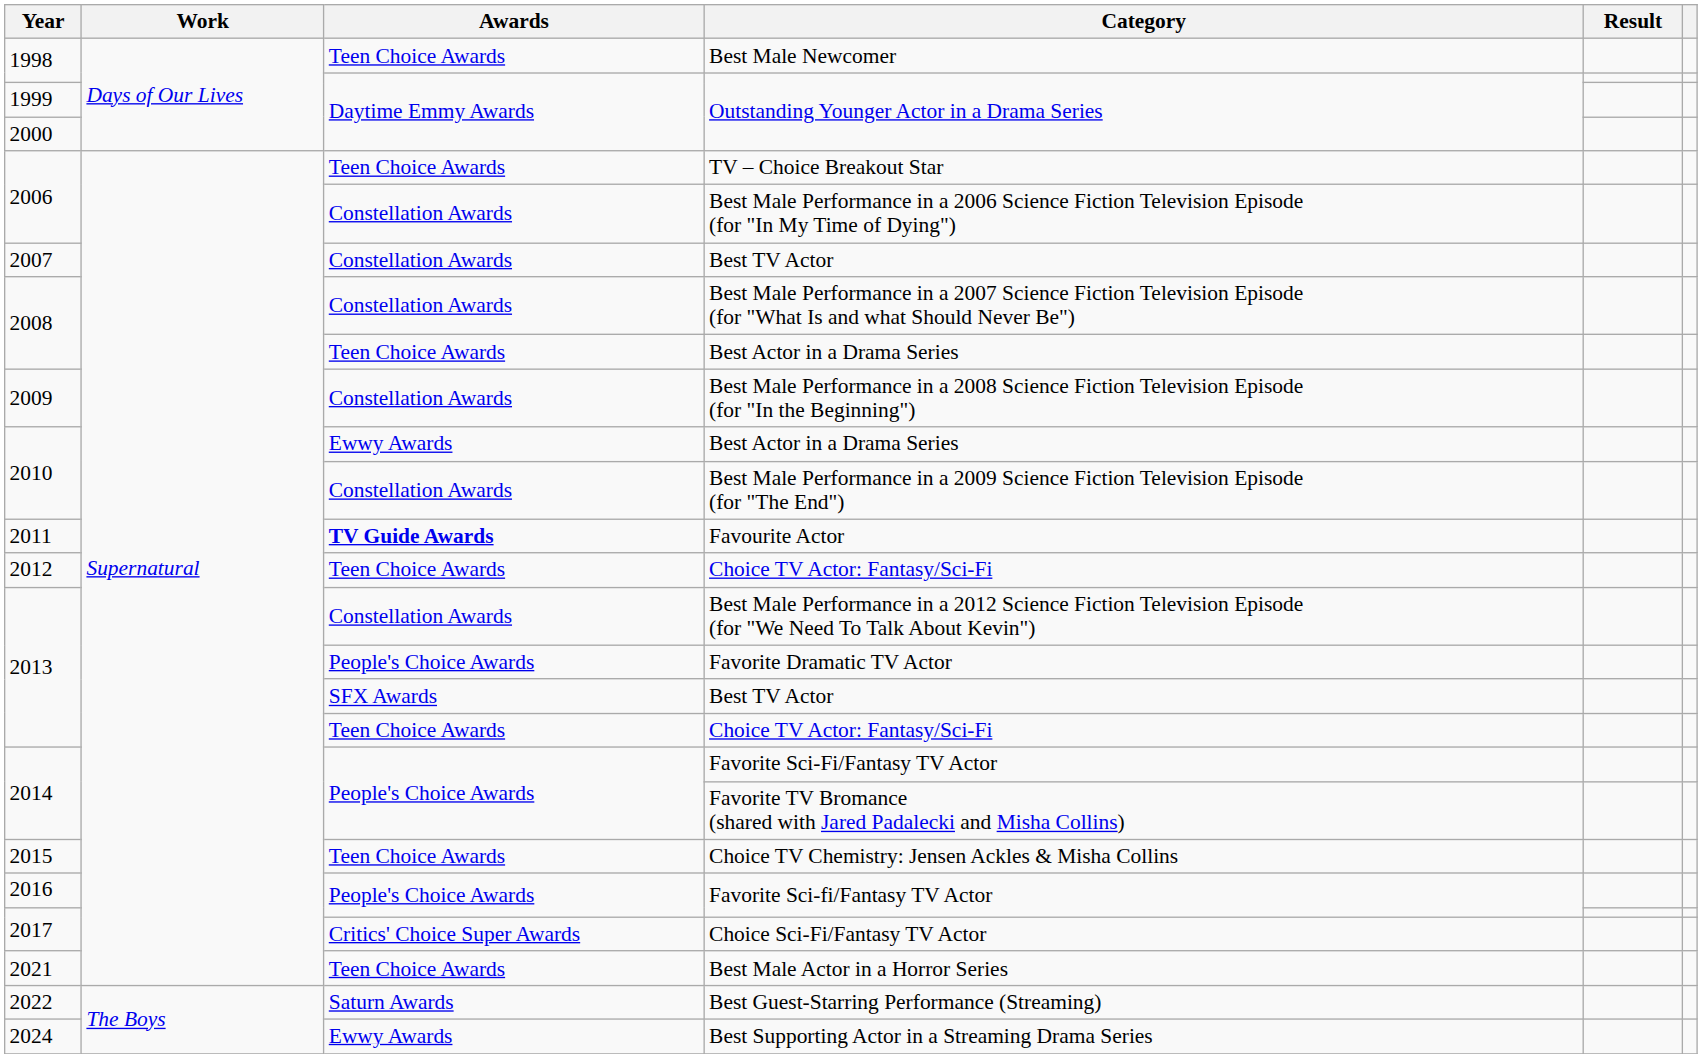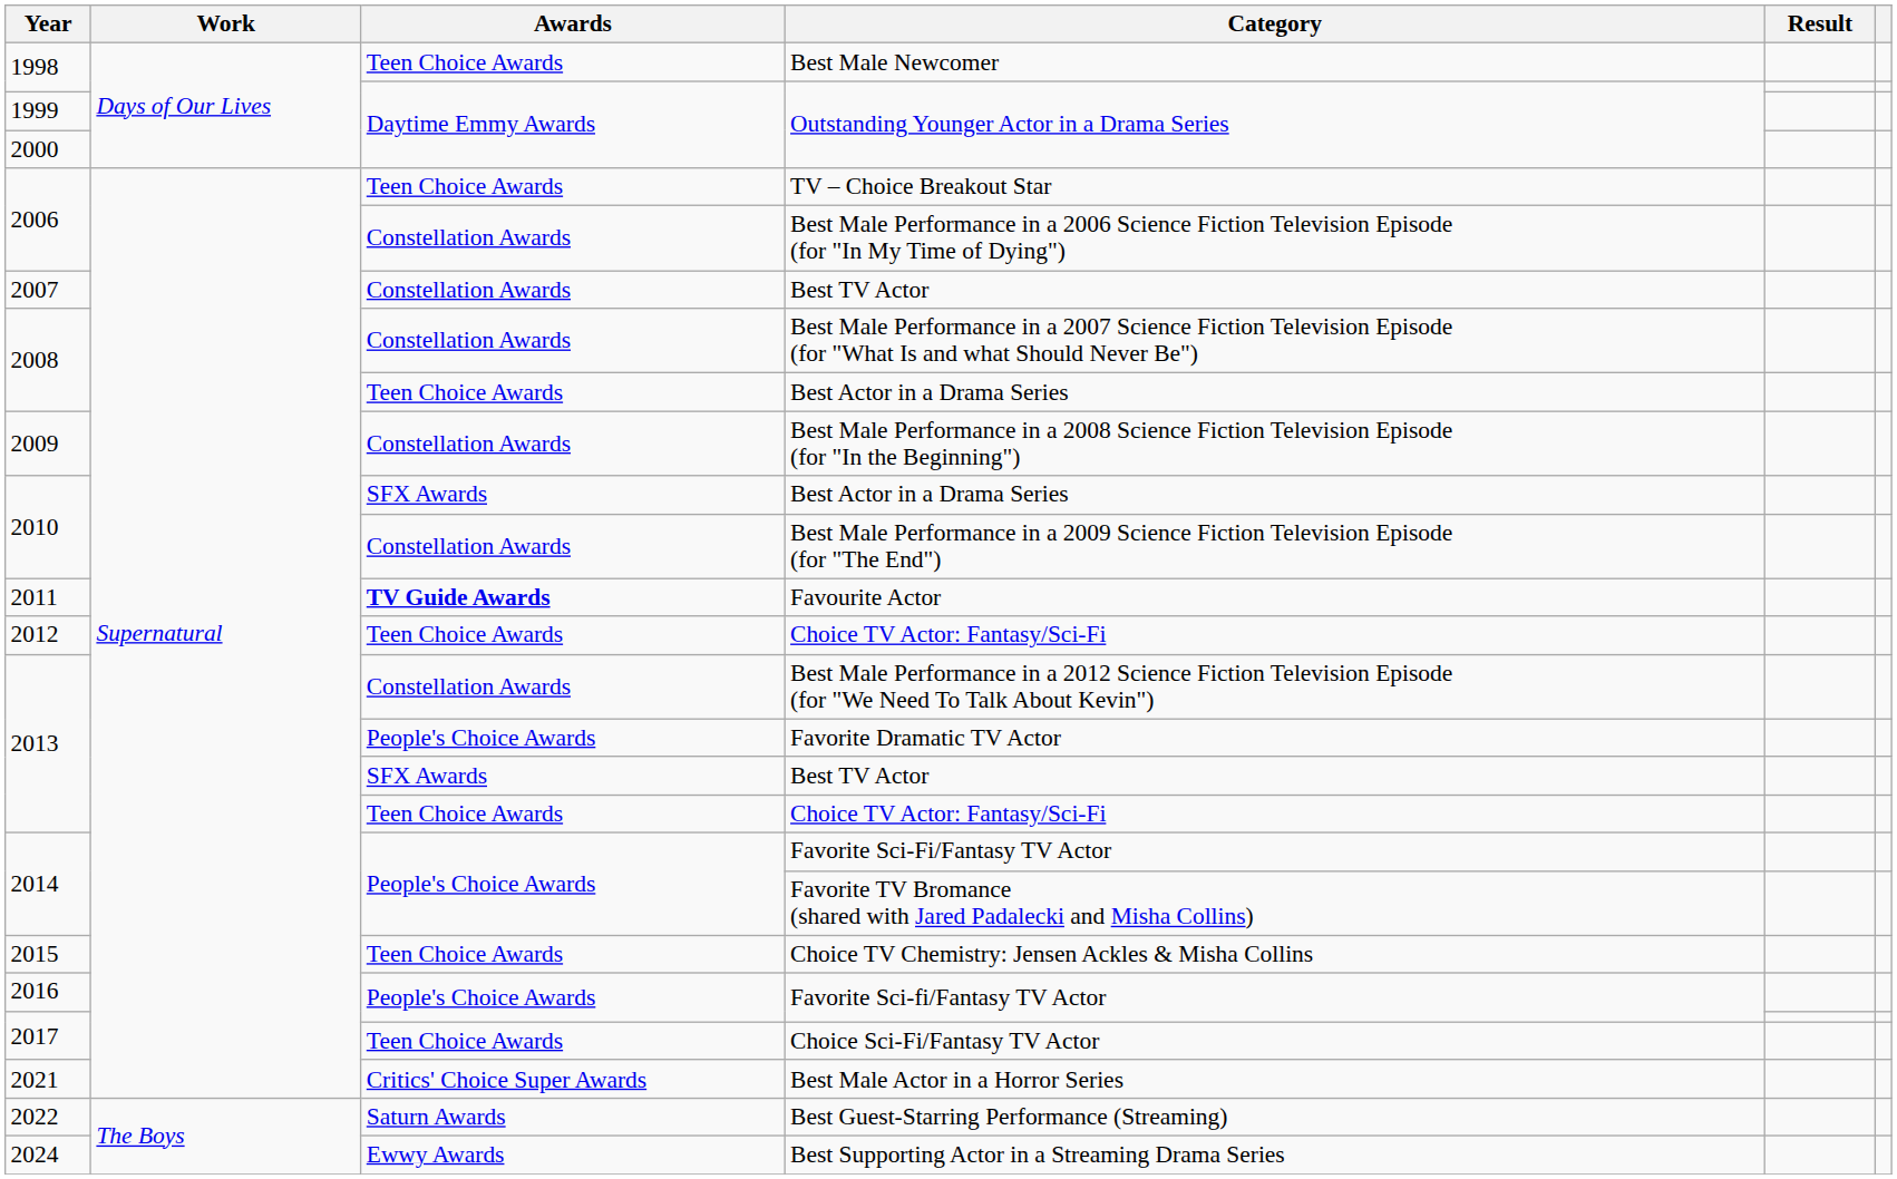 <table class="wikitable sortable" style="width:100%;">
 <tr>
 <th>Year</th>
 <th>Work</th>
 <th>Awards</th>
 <th>Category</th>
 <th>Result</th>
 <th class="unsortable"></th>
 </tr>
 <tr>
 <td rowspan="2">1998</td>
 <td rowspan="4"><em><a href='#'>Days of Our Lives</a></em></td>
 <td><a href='#'>Teen Choice Awards</a></td>
 <td>Best Male Newcomer</td>
 <td></td>
 <td></td>
 </tr>
 <tr>
 <td rowspan=3><a href='#'>Daytime Emmy Awards</a></td>
 <td rowspan=3><a href='#'>Outstanding Younger Actor in a Drama Series</a></td>
 <td></td>
 <td></td>
 </tr>
 <tr>
 <td>1999</td>
 <td></td>
 <td></td>
 </tr>
 <tr>
 <td>2000</td>
 <td></td>
 <td></td>
 </tr>
 <tr>
 <td rowspan="2">2006</td>
 <td rowspan="21"><em><a href='#'>Supernatural</a></em></td>
 <td><a href='#'>Teen Choice Awards</a></td>
 <td>TV – Choice Breakout Star</td>
 <td></td>
 <td style="text-align:center;"></td>
 </tr>
 <tr>
 <td><a href='#'>Constellation Awards</a></td>
 <td>Best Male Performance in a 2006 Science Fiction Television Episode<br>(for "In My Time of Dying")</td>
 <td></td>
 <td style="text-align:center;"></td>
 </tr>
 <tr>
 <td>2007</td>
 <td><a href='#'>Constellation Awards</a></td>
 <td>Best TV Actor</td>
 <td></td>
 <td></td>
 </tr>
 <tr>
 <td rowspan="2">2008</td>
 <td><a href='#'>Constellation Awards</a></td>
 <td>Best Male Performance in a 2007 Science Fiction Television Episode<br>(for "What Is and what Should Never Be")</td>
 <td></td>
 <td style="text-align:center;"></td>
 </tr>
 <tr>
 <td><a href='#'>Teen Choice Awards</a></td>
 <td>Best Actor in a Drama Series</td>
 <td></td>
 <td style="text-align:center;"></td>
 </tr>
 <tr>
 <td>2009</td>
 <td><a href='#'>Constellation Awards</a></td>
 <td>Best Male Performance in a 2008 Science Fiction Television Episode<br>(for "In the Beginning")</td>
 <td></td>
 <td style="text-align:center;"></td>
 </tr>
 <tr>
 <td rowspan="2">2010</td>
-<td><a href='#'>Ewwy Awards</a></td>
+<td><a href='#'>SFX Awards</a></td>
 <td>Best Actor in a Drama Series</td>
 <td></td>
 <td style="text-align:center;"></td>
 </tr>
 <tr>
 <td><a href='#'>Constellation Awards</a></td>
 <td>Best Male Performance in a 2009 Science Fiction Television Episode<br>(for "The End")</td>
 <td></td>
 <td style="text-align:center;"></td>
 </tr>
 <tr>
 <td>2011</td>
 <td><strong><a href='#'>TV Guide Awards</a></strong></td>
 <td>Favourite Actor</td>
 <td></td>
 <td style="text-align:center;"></td>
 </tr>
 <tr>
 <td>2012</td>
 <td><a href='#'>Teen Choice Awards</a></td>
 <td><a href='#'>Choice TV Actor: Fantasy/Sci-Fi</a></td>
 <td></td>
 <td style="text-align:center;"></td>
 </tr>
 <tr>
 <td rowspan="4">2013</td>
 <td><a href='#'>Constellation Awards</a></td>
 <td>Best Male Performance in a 2012 Science Fiction Television Episode<br>(for "We Need To Talk About Kevin")</td>
 <td></td>
 <td style="text-align:center;"></td>
 </tr>
 <tr>
 <td><a href='#'>People's Choice Awards</a></td>
 <td>Favorite Dramatic TV Actor</td>
 <td></td>
 <td style="text-align:center;"></td>
 </tr>
 <tr>
 <td><a href='#'>SFX Awards</a></td>
 <td>Best TV Actor</td>
 <td></td>
 <td style="text-align:center;"></td>
 </tr>
 <tr>
 <td><a href='#'>Teen Choice Awards</a></td>
 <td><a href='#'>Choice TV Actor: Fantasy/Sci-Fi</a></td>
 <td></td>
 <td style="text-align:center;"></td>
 </tr>
 <tr>
 <td rowspan="2">2014</td>
 <td rowspan="2"><a href='#'>People's Choice Awards</a></td>
 <td>Favorite Sci-Fi/Fantasy TV Actor</td>
 <td></td>
 <td style="text-align:center;"></td>
 </tr>
 <tr>
 <td>Favorite TV Bromance<br>(shared with <a href='#'>Jared Padalecki</a> and <a href='#'>Misha Collins</a>)</td>
 <td></td>
 <td style="text-align:center;"></td>
 </tr>
 <tr>
 <td>2015</td>
 <td><a href='#'>Teen Choice Awards</a></td>
 <td>Choice TV Chemistry: Jensen Ackles & Misha Collins</td>
 <td></td>
 <td style="text-align:center;"></td>
 </tr>
 <tr>
 <td>2016</td>
 <td rowspan="2"><a href='#'>People's Choice Awards</a></td>
 <td rowspan=2>Favorite Sci-fi/Fantasy TV Actor</td>
 <td></td>
 <td style="text-align:center;"></td>
 </tr>
 <tr>
 <td rowspan=2>2017</td>
 <td></td>
 <td style="text-align:center;"></td>
 </tr>
 <tr>
-<td><a href='#'>Critics' Choice Super Awards</a></td>
+<td><a href='#'>Teen Choice Awards</a></td>
 <td>Choice Sci-Fi/Fantasy TV Actor</td>
 <td></td>
 <td style="text-align:center;"></td>
 </tr>
 <tr>
 <td>2021</td>
-<td><a href='#'>Teen Choice Awards</a></td>
+<td><a href='#'>Critics' Choice Super Awards</a></td>
 <td>Best Male Actor in a Horror Series</td>
 <td></td>
 <td style="text-align:center;"></td>
 </tr>
 <tr>
 <td>2022</td>
 <td rowspan="2"><em><a href='#'>The Boys</a></em></td>
 <td><a href='#'>Saturn Awards</a></td>
 <td>Best Guest-Starring Performance (Streaming)</td>
 <td></td>
 <td style="text-align:center;"></td>
 </tr>
 <tr>
 <td>2024</td>
 <td><a href='#'>Ewwy Awards</a></td>
 <td>Best Supporting Actor in a Streaming Drama Series</td>
 <td></td>
 <td style="text-align:center;"></td>
 </tr>
 </table>
